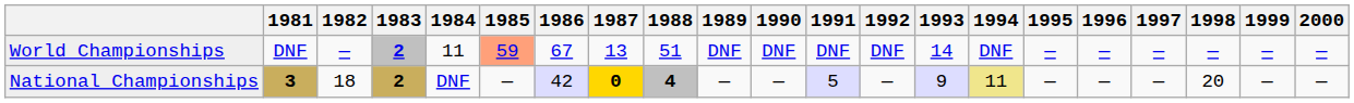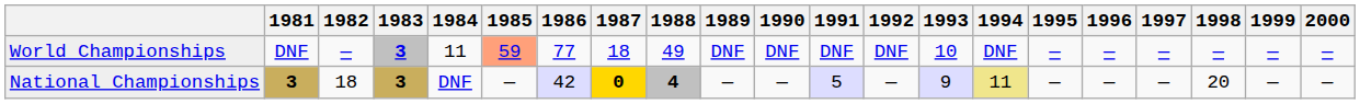 <table class="wikitable plainrowheaders">
 <tr>
 <th scope="col"></th>
 <th scope="col">1981</th>
 <th scope="col">1982</th>
 <th scope="col">1983</th>
 <th scope="col">1984</th>
 <th scope="col">1985</th>
 <th scope="col">1986</th>
 <th scope="col">1987</th>
 <th scope="col">1988</th>
 <th scope="col">1989</th>
 <th scope="col">1990</th>
 <th scope="col">1991</th>
 <th scope="col">1992</th>
 <th scope="col">1993</th>
 <th scope="col">1994</th>
 <th scope="col">1995</th>
 <th scope="col">1996</th>
 <th scope="col">1997</th>
 <th scope="col">1998</th>
 <th scope="col">1999</th>
 <th scope="col">2000</th>
 </tr>
 <tr style="text-align:center;">
 <td style="text-align:left; background:#efefef;"> <a href='#'>World Championships</a></td>
 <td><a href='#'>DNF</a></td>
 <td><a href='#'>—</a></td>
-<td style="text-align:center; background:#C0C0C0;"><a href='#'><strong>2</strong></a></td>
+<td style="text-align:center; background:#C0C0C0;"><a href='#'><strong>3</strong></a></td>
 <td>11</td>
 <td style="background: lightsalmon;"><a href='#'>59</a></td>
-<td><a href='#'>67</a></td>
-<td><a href='#'>13</a></td>
-<td><a href='#'>51</a></td>
+<td><a href='#'>77</a></td>
+<td><a href='#'>18</a></td>
+<td><a href='#'>49</a></td>
 <td><a href='#'>DNF</a></td>
 <td><a href='#'>DNF</a></td>
 <td><a href='#'>DNF</a></td>
 <td><a href='#'>DNF</a></td>
-<td><a href='#'>14</a></td>
+<td><a href='#'>10</a></td>
 <td><a href='#'>DNF</a></td>
 <td><a href='#'>—</a></td>
 <td><a href='#'>—</a></td>
 <td><a href='#'>—</a></td>
 <td><a href='#'>—</a></td>
 <td><a href='#'>—</a></td>
 <td><a href='#'>—</a></td>
 </tr>
 <tr style="text-align:center;">
 <td style="text-align:left; background:#efefef;"> <a href='#'>National Championships</a></td>
 <td style="text-align:center; background:#C9AE5D;"><strong>3</strong></td>
 <td>18</td>
-<td style="text-align:center; background:#C9AE5D;"><strong>2</strong></td>
+<td style="text-align:center; background:#C9AE5D;"><strong>3</strong></td>
 <td><a href='#'>DNF</a></td>
 <td>—</td>
 <td style="text-align:center; background:#ddf;">42</td>
 <td style="text-align:center; background:gold;"><strong>0</strong></td>
 <td style="text-align:center; background:#C0C0C0;"><strong>4</strong></td>
 <td>—</td>
 <td>—</td>
 <td style="text-align:center; background:#ddf;">5</td>
 <td>—</td>
 <td style="text-align:center; background:#ddf;">9</td>
 <td style="background: khaki;">11</td>
 <td>—</td>
 <td>—</td>
 <td>—</td>
 <td>20</td>
 <td>—</td>
 <td>—</td>
 </tr>
 </table>
